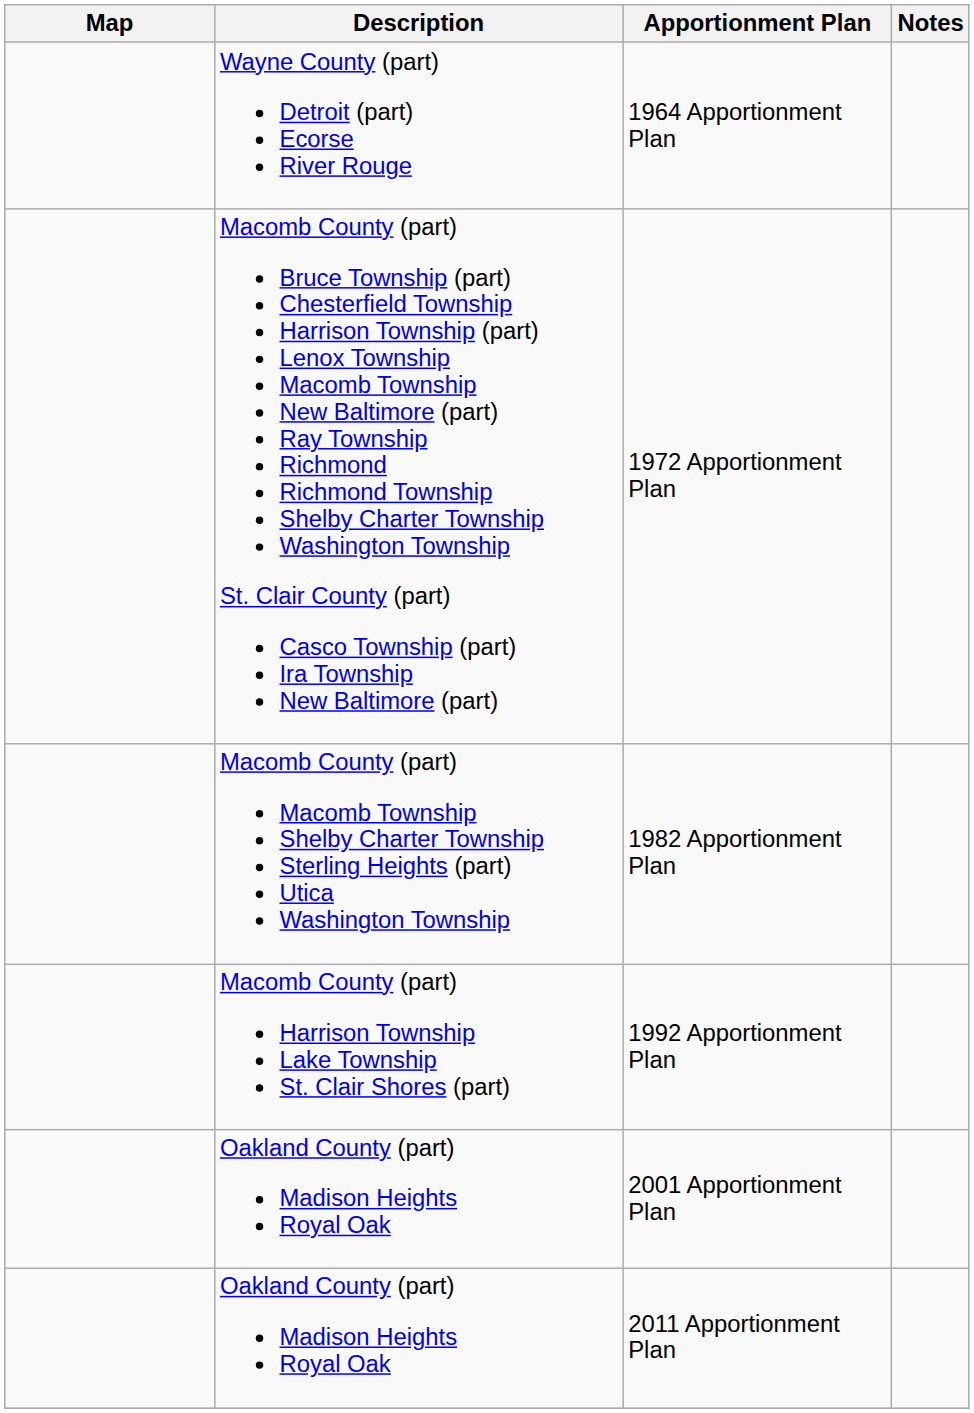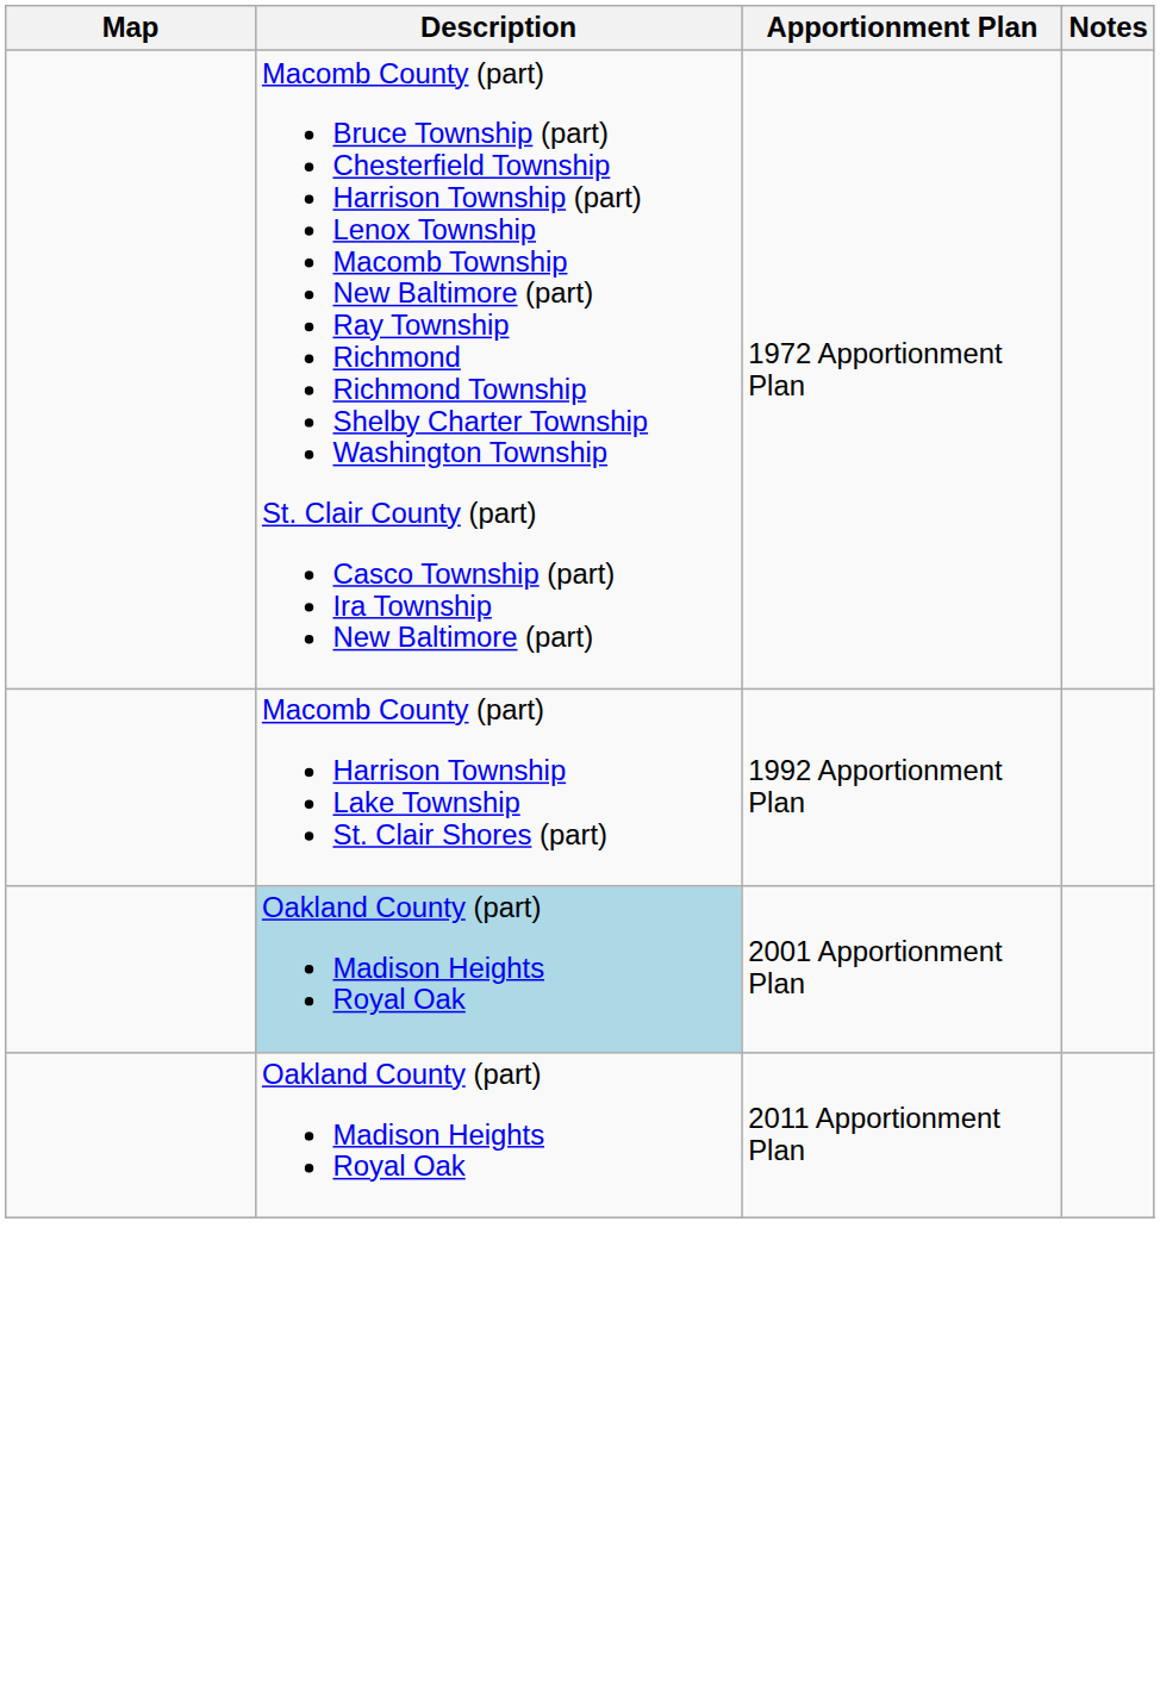 <table class="wikitable sortable">
 <tr>
 <th style="width:100pt;">Map</th>
 <th style="width:200pt;">Description</th>
 <th style="width:130pt;">Apportionment Plan</th>
 <th style="width:15pt;">Notes</th>
 </tr>
 <tr>
 <td></td>
-<td><a href='#'>Wayne County</a> (part)<br><ul><li><a href='#'>Detroit</a> (part)</li><li><a href='#'>Ecorse</a></li><li><a href='#'>River Rouge</a></li></ul></td>
-<td>1964 Apportionment Plan</td>
-<td></td>
-</tr>
-<tr>
-<td></td>
 <td><a href='#'>Macomb County</a> (part)<br><ul><li><a href='#'>Bruce Township</a> (part)</li><li><a href='#'>Chesterfield Township</a></li><li><a href='#'>Harrison Township</a> (part)</li><li><a href='#'>Lenox Township</a></li><li><a href='#'>Macomb Township</a></li><li><a href='#'>New Baltimore</a> (part)</li><li><a href='#'>Ray Township</a></li><li><a href='#'>Richmond</a></li><li><a href='#'>Richmond Township</a></li><li><a href='#'>Shelby Charter Township</a></li><li><a href='#'>Washington Township</a></li></ul><a href='#'>St. Clair County</a> (part)<ul><li><a href='#'>Casco Township</a> (part)</li><li><a href='#'>Ira Township</a></li><li><a href='#'>New Baltimore</a> (part)</li></ul></td>
 <td>1972 Apportionment Plan</td>
-<td></td>
-</tr>
-<tr>
-<td></td>
-<td><a href='#'>Macomb County</a> (part)<br><ul><li><a href='#'>Macomb Township</a></li><li><a href='#'>Shelby Charter Township</a></li><li><a href='#'>Sterling Heights</a> (part)</li><li><a href='#'>Utica</a></li><li><a href='#'>Washington Township</a></li></ul></td>
-<td>1982 Apportionment Plan</td>
 <td></td>
 </tr>
 <tr>
 <td></td>
 <td><a href='#'>Macomb County</a> (part)<br><ul><li><a href='#'>Harrison Township</a></li><li><a href='#'>Lake Township</a></li><li><a href='#'>St. Clair Shores</a> (part)</li></ul></td>
 <td>1992 Apportionment Plan</td>
 <td></td>
 </tr>
 <tr>
 <td></td>
-<td><a href='#'>Oakland County</a> (part)<br><ul><li><a href='#'>Madison Heights</a></li><li><a href='#'>Royal Oak</a></li></ul></td>
+<td style="background: lightblue;"><a href='#'>Oakland County</a> (part)<br><ul><li><a href='#'>Madison Heights</a></li><li><a href='#'>Royal Oak</a></li></ul></td>
 <td>2001 Apportionment Plan</td>
 <td></td>
 </tr>
 <tr>
 <td></td>
 <td><a href='#'>Oakland County</a> (part)<br><ul><li><a href='#'>Madison Heights</a></li><li><a href='#'>Royal Oak</a></li></ul></td>
 <td>2011 Apportionment Plan</td>
 <td></td>
 </tr>
 <tr>
 </tr>
 </table>
